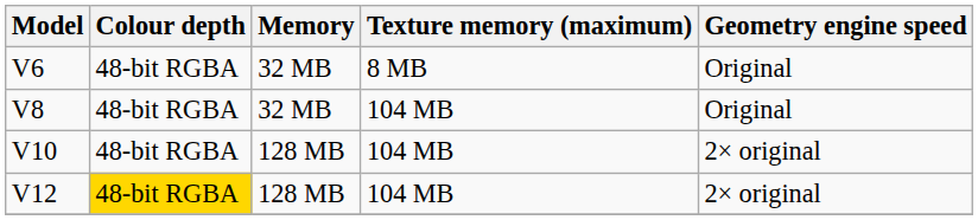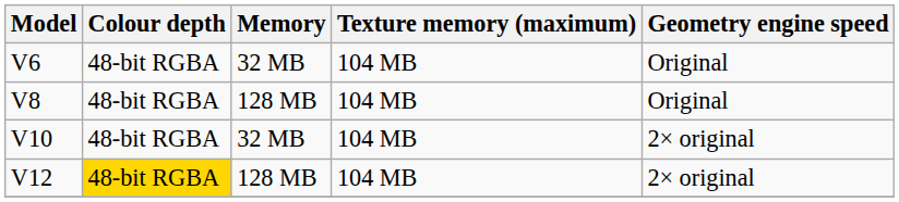 <table class="wikitable">
 <tr>
 <th>Model</th>
 <th>Colour depth</th>
 <th>Memory</th>
 <th>Texture memory (maximum)</th>
 <th>Geometry engine speed</th>
 </tr>
 <tr>
 <td>V6</td>
 <td>48-bit RGBA</td>
 <td>32 MB</td>
-<td>8 MB</td>
+<td>104 MB</td>
 <td>Original</td>
 </tr>
 <tr>
 <td>V8</td>
 <td>48-bit RGBA</td>
-<td>32 MB</td>
+<td>128 MB</td>
 <td>104 MB</td>
 <td>Original</td>
 </tr>
 <tr>
 <td>V10</td>
 <td>48-bit RGBA</td>
-<td>128 MB</td>
+<td>32 MB</td>
 <td>104 MB</td>
 <td>2× original</td>
 </tr>
 <tr>
 <td>V12</td>
 <td style="background: gold;">48-bit RGBA</td>
 <td>128 MB</td>
 <td>104 MB</td>
 <td>2× original</td>
 </tr>
 <tr>
 </tr>
 </table>
